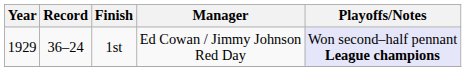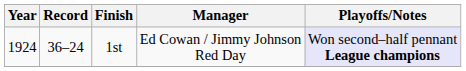 <table class="wikitable" style="text-align:center">
 <tr>
 <th>Year</th>
 <th>Record</th>
 <th>Finish</th>
 <th>Manager</th>
 <th>Playoffs/Notes</th>
 </tr>
 <tr>
-<td>1929</td>
+<td>1924</td>
 <td>36–24</td>
 <td>1st</td>
 <td>Ed Cowan / Jimmy Johnson<br>Red Day</td>
 <td style="background: lavender;">Won second–half pennant<br><strong>League champions</strong></td>
 </tr>
 <tr>
 </tr>
 </table>
